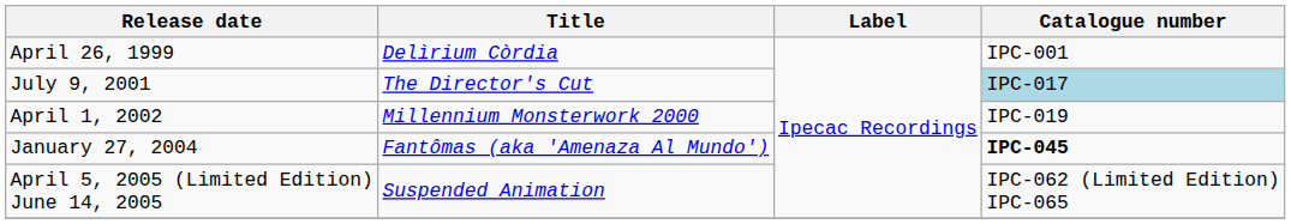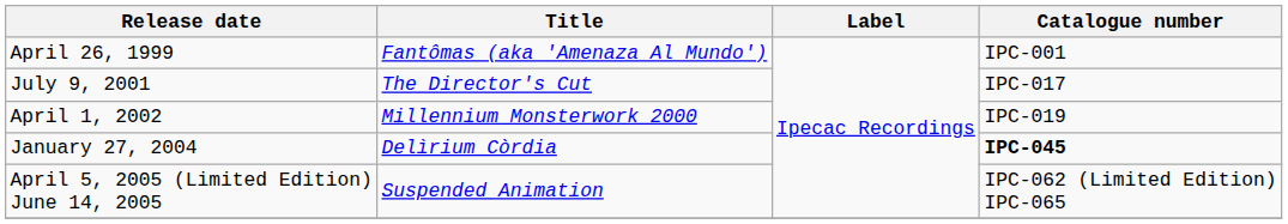 <table class="wikitable">
 <tr>
 <th scope="col">Release date</th>
 <th scope="col">Title</th>
 <th scope="col">Label</th>
 <th scope="col">Catalogue number</th>
 </tr>
 <tr>
 <td>April 26, 1999</td>
-<td><em><a href='#'>Delìrium Còrdia</a></em></td>
+<td><em><a href='#'>Fantômas (aka 'Amenaza Al Mundo')</a></em></td>
 <td rowspan="5"><a href='#'>Ipecac Recordings</a></td>
 <td>IPC-001</td>
 </tr>
 <tr>
 <td>July 9, 2001</td>
 <td><em><a href='#'>The Director's Cut</a></em></td>
-<td style="background: lightblue;">IPC-017</td>
+<td>IPC-017</td>
 </tr>
 <tr>
 <td>April 1, 2002</td>
 <td><em><a href='#'>Millennium Monsterwork 2000</a></em></td>
 <td>IPC-019</td>
 </tr>
 <tr>
 <td>January 27, 2004</td>
-<td><em><a href='#'>Fantômas (aka 'Amenaza Al Mundo')</a></em></td>
+<td><em><a href='#'>Delìrium Còrdia</a></em></td>
 <td><strong>IPC-045</strong></td>
 </tr>
 <tr>
 <td>April 5, 2005 (Limited Edition)<br>June 14, 2005</td>
 <td><em><a href='#'>Suspended Animation</a></em></td>
 <td>IPC-062 (Limited Edition)<br>IPC-065</td>
 </tr>
 <tr>
 </tr>
 </table>
